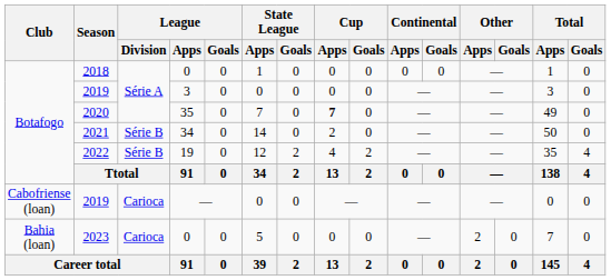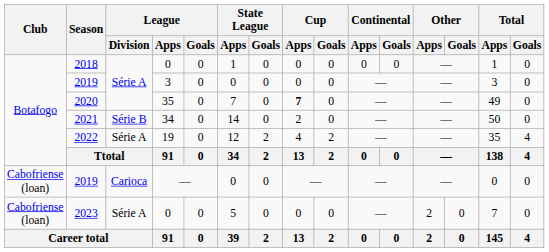 <table class="wikitable" style="text-align: center">
 <tr>
 <th rowspan="2">Club</th>
 <th rowspan="2">Season</th>
 <th colspan="3">League</th>
 <th colspan="2">State League</th>
 <th colspan="2">Cup</th>
 <th colspan="2">Continental</th>
 <th colspan="2">Other</th>
 <th colspan="2">Total</th>
 </tr>
 <tr>
 <th>Division</th>
 <th>Apps</th>
 <th>Goals</th>
 <th>Apps</th>
 <th>Goals</th>
 <th>Apps</th>
 <th>Goals</th>
 <th>Apps</th>
 <th>Goals</th>
 <th>Apps</th>
 <th>Goals</th>
 <th>Apps</th>
 <th>Goals</th>
 </tr>
 <tr>
 <td rowspan="6"><a href='#'>Botafogo</a></td>
 <td><a href='#'>2018</a></td>
 <td rowspan="3"><a href='#'>Série A</a></td>
 <td>0</td>
 <td>0</td>
 <td>1</td>
 <td>0</td>
 <td>0</td>
 <td>0</td>
 <td>0</td>
 <td>0</td>
 <td colspan="2">—</td>
 <td>1</td>
 <td>0</td>
 </tr>
 <tr>
 <td><a href='#'>2019</a></td>
 <td>3</td>
 <td>0</td>
 <td>0</td>
 <td>0</td>
 <td>0</td>
 <td>0</td>
 <td colspan="2">—</td>
 <td colspan="2">—</td>
 <td>3</td>
 <td>0</td>
 </tr>
 <tr>
 <td><a href='#'>2020</a></td>
 <td>35</td>
 <td>0</td>
 <td>7</td>
 <td>0</td>
 <td><strong>7</strong></td>
 <td>0</td>
 <td colspan="2">—</td>
 <td colspan="2">—</td>
 <td>49</td>
 <td>0</td>
 </tr>
 <tr>
 <td><a href='#'>2021</a></td>
 <td><a href='#'>Série B</a></td>
 <td>34</td>
 <td>0</td>
 <td>14</td>
 <td>0</td>
 <td>2</td>
 <td>0</td>
 <td colspan="2">—</td>
 <td colspan="2">—</td>
 <td>50</td>
 <td>0</td>
 </tr>
 <tr>
 <td><a href='#'>2022</a></td>
-<td><a href='#'>Série B</a></td>
+<td>Série A</td>
 <td>19</td>
 <td>0</td>
 <td>12</td>
 <td>2</td>
 <td>4</td>
 <td>2</td>
 <td colspan="2">—</td>
 <td colspan="2">—</td>
 <td>35</td>
 <td>4</td>
 </tr>
 <tr>
 <th colspan="2"><strong>Ttotal</strong></th>
 <th>91</th>
 <th>0</th>
 <th>34</th>
 <th>2</th>
 <th>13</th>
 <th>2</th>
 <th>0</th>
 <th>0</th>
 <th colspan="2">—</th>
 <th>138</th>
 <th>4</th>
 </tr>
 <tr>
 <td><a href='#'>Cabofriense</a> (loan)</td>
 <td><a href='#'>2019</a></td>
 <td><a href='#'>Carioca</a></td>
 <td colspan="2">—</td>
 <td>0</td>
 <td>0</td>
 <td colspan="2">—</td>
 <td colspan="2">—</td>
 <td colspan="2">—</td>
 <td>0</td>
 <td>0</td>
 </tr>
 <tr>
-<td><a href='#'>Bahia</a> (loan)</td>
+<td><a href='#'>Cabofriense</a> (loan)</td>
 <td><a href='#'>2023</a></td>
-<td><a href='#'>Carioca</a></td>
+<td>Série A</td>
 <td>0</td>
 <td>0</td>
 <td>5</td>
 <td>0</td>
 <td>0</td>
 <td>0</td>
 <td colspan="2">—</td>
 <td>2</td>
 <td>0</td>
 <td>7</td>
 <td>0</td>
 </tr>
 <tr>
 <th colspan="3"><strong>Career total</strong></th>
 <th>91</th>
 <th>0</th>
 <th>39</th>
 <th>2</th>
 <th>13</th>
 <th>2</th>
 <th>0</th>
 <th>0</th>
 <th>2</th>
 <th>0</th>
 <th>145</th>
 <th>4</th>
 </tr>
 </table>
